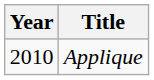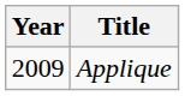 <table class="wikitable">
 <tr>
 <th>Year</th>
 <th>Title</th>
 </tr>
 <tr>
-<td>2010</td>
+<td>2009</td>
 <td><em>Applique</em></td>
 </tr>
 </table>
